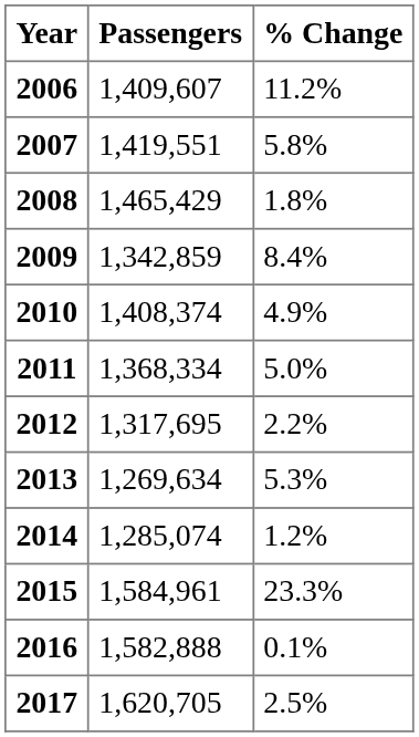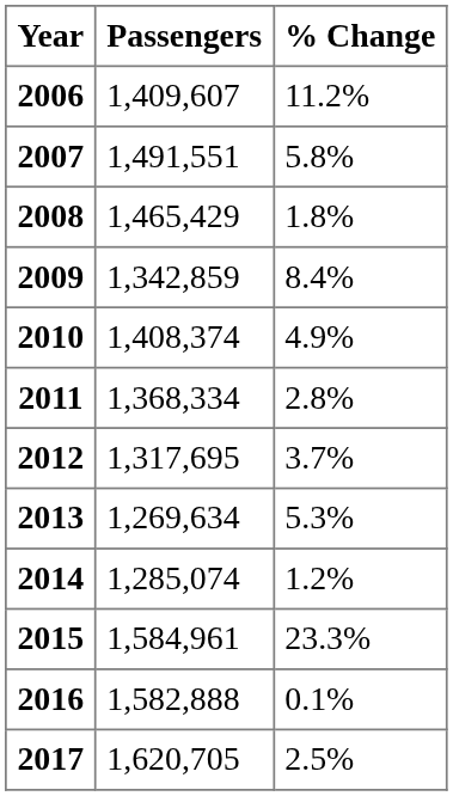 <table class="toccolours sortable" border="1" cellpadding="5" style="border-collapse:collapse">
 <tr>
 <th>Year</th>
 <th>Passengers</th>
 <th>% Change</th>
 </tr>
 <tr>
 <th>2006</th>
 <td>1,409,607</td>
 <td>11.2%</td>
 </tr>
 <tr>
 <th>2007</th>
-<td>1,419,551</td>
+<td>1,491,551</td>
 <td>5.8%</td>
 </tr>
 <tr>
 <th>2008</th>
 <td>1,465,429</td>
 <td>1.8%</td>
 </tr>
 <tr>
 <th>2009</th>
 <td>1,342,859</td>
 <td>8.4%</td>
 </tr>
 <tr>
 <th>2010</th>
 <td>1,408,374</td>
 <td>4.9%</td>
 </tr>
 <tr>
 <th>2011</th>
 <td>1,368,334</td>
-<td>5.0%</td>
+<td>2.8%</td>
 </tr>
 <tr>
 <th>2012</th>
 <td>1,317,695</td>
-<td>2.2%</td>
+<td>3.7%</td>
 </tr>
 <tr>
 <th>2013</th>
 <td>1,269,634</td>
 <td>5.3%</td>
 </tr>
 <tr>
 <th>2014</th>
 <td>1,285,074</td>
 <td>1.2%</td>
 </tr>
 <tr>
 <th>2015</th>
 <td>1,584,961</td>
 <td>23.3%</td>
 </tr>
 <tr>
 <th>2016</th>
 <td>1,582,888</td>
 <td>0.1%</td>
 </tr>
 <tr>
 <th>2017</th>
 <td>1,620,705</td>
 <td>2.5%</td>
 </tr>
 </table>
